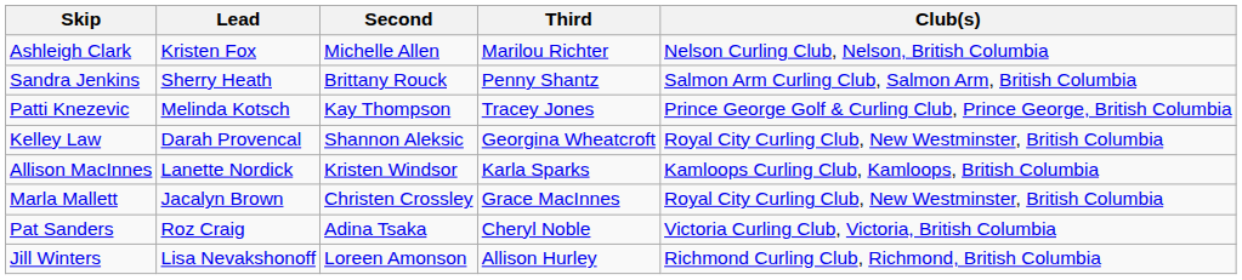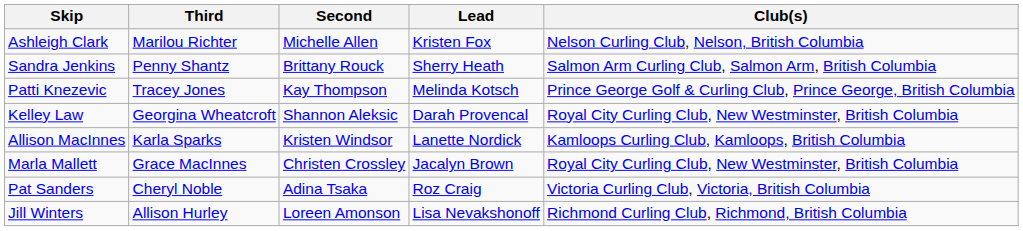 <table class="wikitable" border="1">
 <tr>
 <th>Skip</th>
+<th>Third</th>
+<th>Second</th>
 <th>Lead</th>
-<th>Second</th>
-<th>Third</th>
 <th>Club(s)</th>
 </tr>
 <tr>
 <td><a href='#'>Ashleigh Clark</a></td>
+<td><a href='#'>Marilou Richter</a></td>
+<td><a href='#'>Michelle Allen</a></td>
 <td><a href='#'>Kristen Fox</a></td>
-<td><a href='#'>Michelle Allen</a></td>
-<td><a href='#'>Marilou Richter</a></td>
 <td><a href='#'>Nelson Curling Club</a>, <a href='#'>Nelson, British Columbia</a></td>
 </tr>
 <tr>
 <td><a href='#'>Sandra Jenkins</a></td>
+<td><a href='#'>Penny Shantz</a></td>
+<td><a href='#'>Brittany Rouck</a></td>
 <td><a href='#'>Sherry Heath</a></td>
-<td><a href='#'>Brittany Rouck</a></td>
-<td><a href='#'>Penny Shantz</a></td>
 <td><a href='#'>Salmon Arm Curling Club</a>, <a href='#'>Salmon Arm</a>, <a href='#'>British Columbia</a></td>
 </tr>
 <tr>
 <td><a href='#'>Patti Knezevic</a></td>
+<td><a href='#'>Tracey Jones</a></td>
+<td><a href='#'>Kay Thompson</a></td>
 <td><a href='#'>Melinda Kotsch</a></td>
-<td><a href='#'>Kay Thompson</a></td>
-<td><a href='#'>Tracey Jones</a></td>
 <td><a href='#'>Prince George Golf & Curling Club</a>, <a href='#'>Prince George, British Columbia</a></td>
 </tr>
 <tr>
 <td><a href='#'>Kelley Law</a></td>
+<td><a href='#'>Georgina Wheatcroft</a></td>
+<td><a href='#'>Shannon Aleksic</a></td>
 <td><a href='#'>Darah Provencal</a></td>
-<td><a href='#'>Shannon Aleksic</a></td>
-<td><a href='#'>Georgina Wheatcroft</a></td>
 <td><a href='#'>Royal City Curling Club</a>, <a href='#'>New Westminster</a>, <a href='#'>British Columbia</a></td>
 </tr>
 <tr>
 <td><a href='#'>Allison MacInnes</a></td>
+<td><a href='#'>Karla Sparks</a></td>
+<td><a href='#'>Kristen Windsor</a></td>
 <td><a href='#'>Lanette Nordick</a></td>
-<td><a href='#'>Kristen Windsor</a></td>
-<td><a href='#'>Karla Sparks</a></td>
 <td><a href='#'>Kamloops Curling Club</a>, <a href='#'>Kamloops</a>, <a href='#'>British Columbia</a></td>
 </tr>
 <tr>
 <td><a href='#'>Marla Mallett</a></td>
+<td><a href='#'>Grace MacInnes</a></td>
+<td><a href='#'>Christen Crossley</a></td>
 <td><a href='#'>Jacalyn Brown</a></td>
-<td><a href='#'>Christen Crossley</a></td>
-<td><a href='#'>Grace MacInnes</a></td>
 <td><a href='#'>Royal City Curling Club</a>, <a href='#'>New Westminster</a>, <a href='#'>British Columbia</a></td>
 </tr>
 <tr>
 <td><a href='#'>Pat Sanders</a></td>
+<td><a href='#'>Cheryl Noble</a></td>
+<td><a href='#'>Adina Tsaka</a></td>
 <td><a href='#'>Roz Craig</a></td>
-<td><a href='#'>Adina Tsaka</a></td>
-<td><a href='#'>Cheryl Noble</a></td>
 <td><a href='#'>Victoria Curling Club</a>, <a href='#'>Victoria, British Columbia</a></td>
 </tr>
 <tr>
 <td><a href='#'>Jill Winters</a></td>
+<td><a href='#'>Allison Hurley</a></td>
+<td><a href='#'>Loreen Amonson</a></td>
 <td><a href='#'>Lisa Nevakshonoff</a></td>
-<td><a href='#'>Loreen Amonson</a></td>
-<td><a href='#'>Allison Hurley</a></td>
 <td><a href='#'>Richmond Curling Club</a>, <a href='#'>Richmond, British Columbia</a></td>
 </tr>
 </table>
